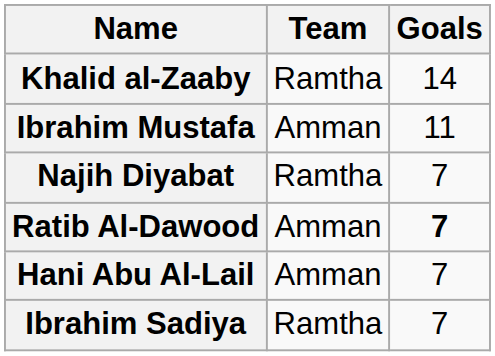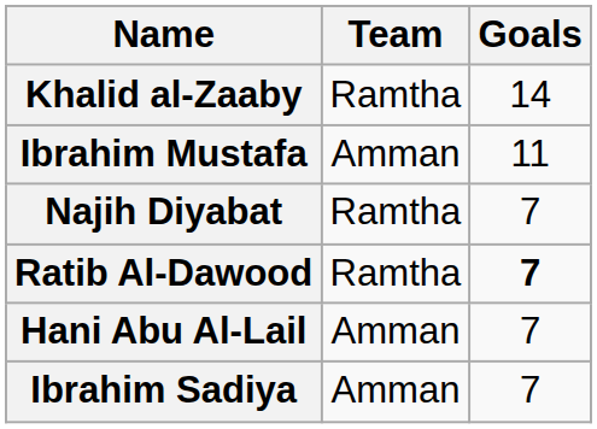 <table class="wikitable plainrowheaders" style="text-align: center;">
 <tr>
 <th scope="col">Name</th>
 <th scope="col">Team</th>
 <th scope="col">Goals</th>
 </tr>
 <tr>
 <th scope="row">Khalid al-Zaaby</th>
 <td>Ramtha</td>
 <td>14</td>
 </tr>
 <tr>
 <th scope="row">Ibrahim Mustafa</th>
 <td>Amman</td>
 <td>11</td>
 </tr>
 <tr>
 <th scope="row">Najih Diyabat</th>
 <td>Ramtha</td>
 <td>7</td>
 </tr>
 <tr>
 <th scope="row">Ratib Al-Dawood</th>
-<td>Amman</td>
+<td>Ramtha</td>
 <td><strong>7</strong></td>
 </tr>
 <tr>
 <th scope="row">Hani Abu Al-Lail</th>
 <td>Amman</td>
 <td>7</td>
 </tr>
 <tr>
 <th scope="row">Ibrahim Sadiya</th>
-<td>Ramtha</td>
+<td>Amman</td>
 <td>7</td>
 </tr>
 </table>
